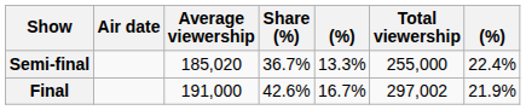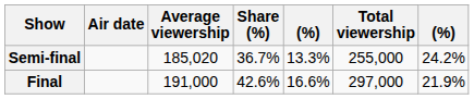 <table class="wikitable plainrowheaders sortable" style="text-align:center">
 <tr>
 <th scope="col" class="unsortable">Show</th>
 <th scope="col">Air date</th>
 <th scope="col">Average<br>viewership</th>
 <th scope="col">Share<br>(%)</th>
 <th scope="col"><br>(%)</th>
 <th scope="col">Total<br>viewership</th>
 <th scope="col"><br>(%)</th>
 </tr>
 <tr>
 <th scope="row">Semi-final</th>
 <td></td>
 <td>185,020</td>
 <td>36.7%</td>
 <td>13.3%</td>
 <td>255,000</td>
-<td>22.4%</td>
+<td>24.2%</td>
 </tr>
 <tr>
 <th scope="row">Final</th>
 <td></td>
 <td>191,000</td>
 <td>42.6%</td>
-<td>16.7%</td>
-<td>297,002</td>
+<td>16.6%</td>
+<td>297,000</td>
 <td>21.9%</td>
 </tr>
 </table>
